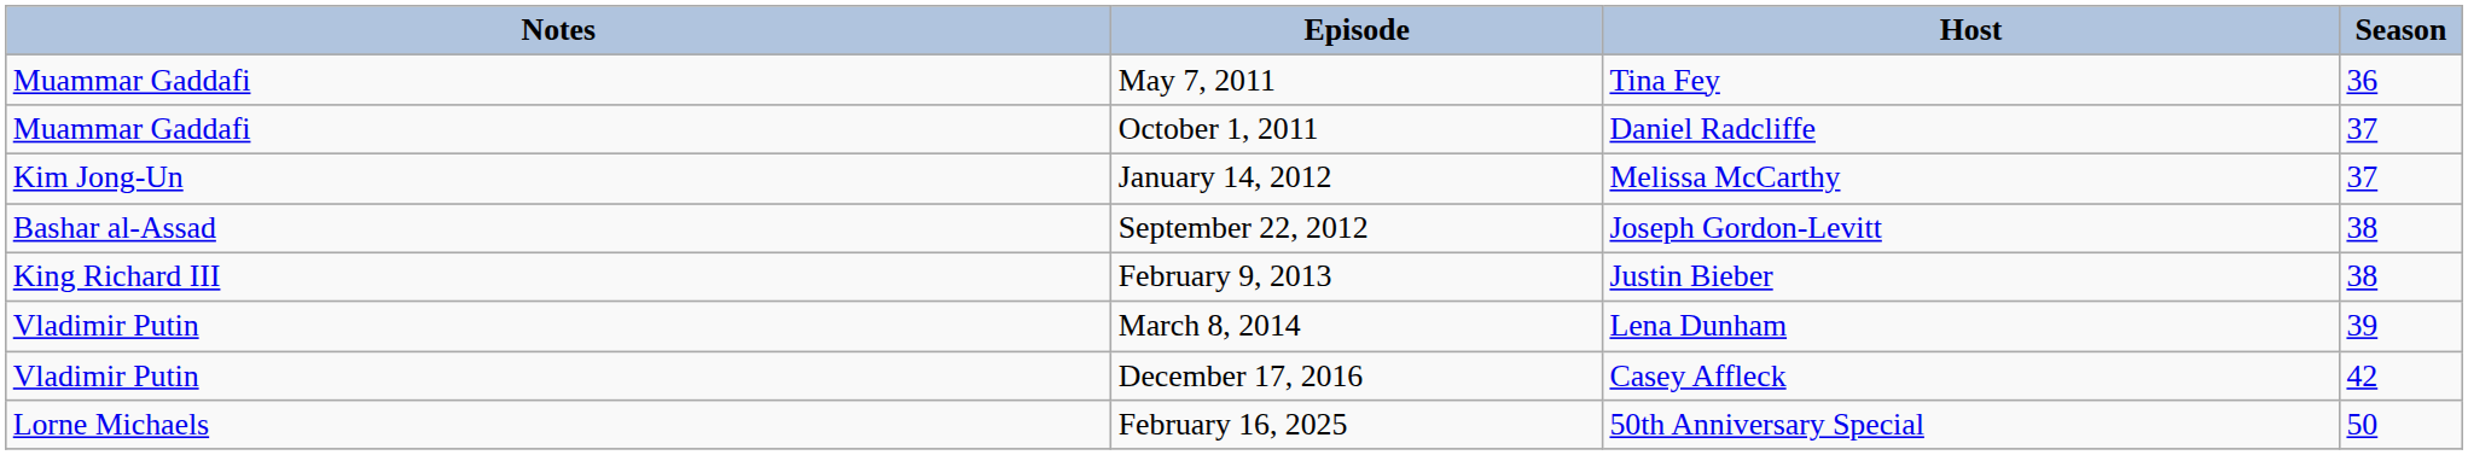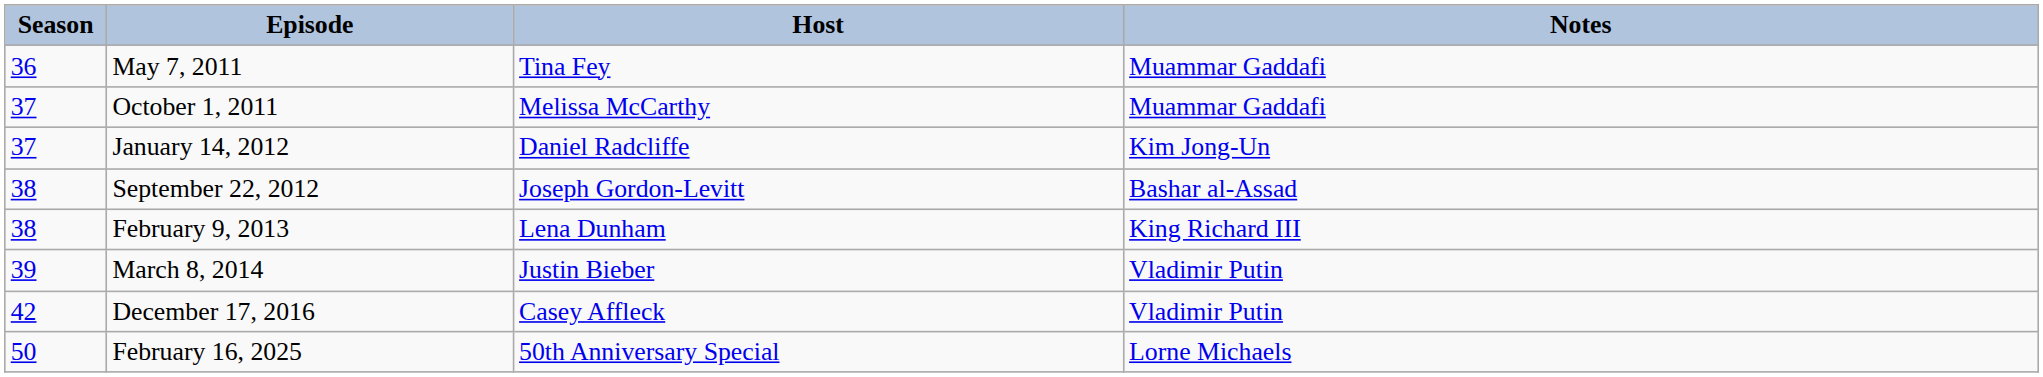 <table class="wikitable" style="width:100%;">
 <tr>
-<th style="background:#B0C4DE;" width="45%">Notes</th>
+<th style="background:#B0C4DE;" width="5%">Season</th>
 <th style="background:#B0C4DE;" width="20%">Episode</th>
 <th style="background:#B0C4DE;" width="30%">Host</th>
-<th style="background:#B0C4DE;" width="5%">Season</th>
+<th style="background:#B0C4DE;" width="45%">Notes</th>
 </tr>
 <tr>
-<td><a href='#'>Muammar Gaddafi</a></td>
+<td><a href='#'>36</a></td>
 <td>May 7, 2011</td>
 <td><a href='#'>Tina Fey</a></td>
-<td><a href='#'>36</a></td>
+<td><a href='#'>Muammar Gaddafi</a></td>
 </tr>
 <tr>
+<td><a href='#'>37</a></td>
+<td>October 1, 2011</td>
+<td><a href='#'>Melissa McCarthy</a></td>
 <td><a href='#'>Muammar Gaddafi</a></td>
-<td>October 1, 2011</td>
-<td><a href='#'>Daniel Radcliffe</a></td>
-<td><a href='#'>37</a></td>
 </tr>
 <tr>
+<td><a href='#'>37</a></td>
+<td>January 14, 2012</td>
+<td><a href='#'>Daniel Radcliffe</a></td>
 <td><a href='#'>Kim Jong-Un</a></td>
-<td>January 14, 2012</td>
-<td><a href='#'>Melissa McCarthy</a></td>
-<td><a href='#'>37</a></td>
 </tr>
 <tr>
-<td><a href='#'>Bashar al-Assad</a></td>
+<td><a href='#'>38</a></td>
 <td>September 22, 2012</td>
 <td><a href='#'>Joseph Gordon-Levitt</a></td>
-<td><a href='#'>38</a></td>
+<td><a href='#'>Bashar al-Assad</a></td>
 </tr>
 <tr>
+<td><a href='#'>38</a></td>
+<td>February 9, 2013</td>
+<td><a href='#'>Lena Dunham</a></td>
 <td><a href='#'>King Richard III</a></td>
-<td>February 9, 2013</td>
-<td><a href='#'>Justin Bieber</a></td>
-<td><a href='#'>38</a></td>
 </tr>
 <tr>
+<td><a href='#'>39</a></td>
+<td>March 8, 2014</td>
+<td><a href='#'>Justin Bieber</a></td>
 <td><a href='#'>Vladimir Putin</a></td>
-<td>March 8, 2014</td>
-<td><a href='#'>Lena Dunham</a></td>
-<td><a href='#'>39</a></td>
 </tr>
 <tr>
-<td><a href='#'>Vladimir Putin</a></td>
+<td><a href='#'>42</a></td>
 <td>December 17, 2016</td>
 <td><a href='#'>Casey Affleck</a></td>
-<td><a href='#'>42</a></td>
+<td><a href='#'>Vladimir Putin</a></td>
 </tr>
 <tr>
-<td><a href='#'>Lorne Michaels</a></td>
+<td><a href='#'>50</a></td>
 <td>February 16, 2025</td>
 <td><a href='#'>50th Anniversary Special</a></td>
-<td><a href='#'>50</a></td>
+<td><a href='#'>Lorne Michaels</a></td>
 </tr>
 </table>
